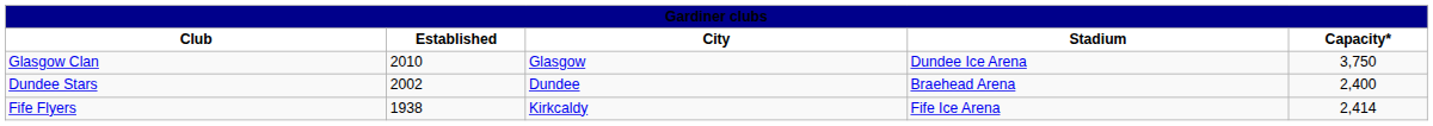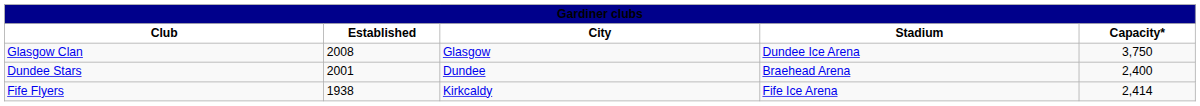 <table class="wikitable" style="width: 99%">
 <tr>
 <td style="background:darkblue; text-align:center;" colspan="9"><strong><span>Gardiner clubs</span></strong></td>
 </tr>
 <tr>
 <th style="background:white; width:22%">Club</th>
 <th style="background:white; width:8%">Established</th>
 <th style="background:white; width:22%">City</th>
 <th style="background:white; width:22%">Stadium</th>
 <th style="background:white; width:8%">Capacity*</th>
 </tr>
 <tr>
 <td><a href='#'>Glasgow Clan</a></td>
-<td>2010</td>
+<td>2008</td>
 <td> <a href='#'>Glasgow</a></td>
 <td><a href='#'>Dundee Ice Arena</a></td>
 <td align=center>3,750</td>
 </tr>
 <tr align=left>
 <td><a href='#'>Dundee Stars</a></td>
-<td>2002</td>
+<td>2001</td>
 <td> <a href='#'>Dundee</a></td>
 <td><a href='#'>Braehead Arena</a></td>
 <td align=center>2,400</td>
 </tr>
 <tr align=left>
 <td><a href='#'>Fife Flyers</a></td>
 <td>1938</td>
 <td> <a href='#'>Kirkcaldy</a></td>
 <td><a href='#'>Fife Ice Arena</a></td>
 <td align=center>2,414</td>
 </tr>
 </table>
